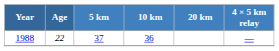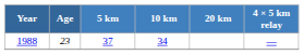 <table class="wikitable" style="font-size:95%; text-align:center; border:grey solid 1px; border-collapse:collapse; background:#ffffff;">
 <tr>
 <th style="background-color:#369; color:white; width:60px;"> Year </th>
 <th style="background-color:#369; color:white; width:40px;"> Age </th>
 <th style="background-color:#4180be; color:white; width:75px;"> 5 km </th>
 <th style="background-color:#4180be; color:white; width:75px;"> 10 km</th>
 <th style="background-color:#4180be; color:white; width:75px;"> 20 km</th>
 <th style="background-color:#4180be; color:white; width:75px;"> 4 × 5 km <br> relay </th>
 </tr>
 <tr>
 <td><a href='#'>1988</a></td>
-<td><em>22</em></td>
+<td><em>23</em></td>
 <td><a href='#'>37</a></td>
-<td><a href='#'>36</a></td>
+<td><a href='#'>34</a></td>
 <td><a href='#'></a></td>
 <td><a href='#'>—</a></td>
 </tr>
 <tr>
 </tr>
 </table>
